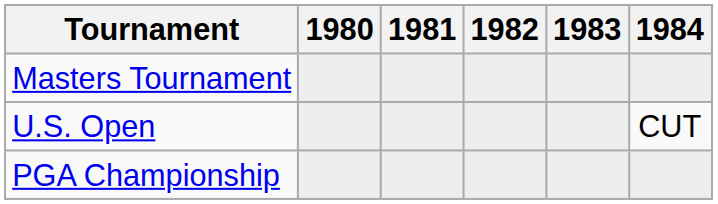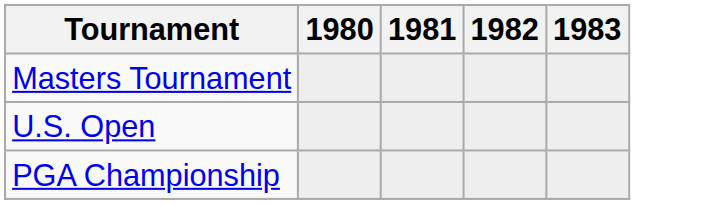 <table class="wikitable" style="font-size:95%;text-align:center;">
 <tr>
 <th>Tournament</th>
 <th>1980</th>
 <th>1981</th>
 <th>1982</th>
 <th>1983</th>
-<th>1984</th>
 </tr>
 <tr>
 <td align=left><a href='#'>Masters Tournament</a></td>
-<td style="background:#eeeeee;"></td>
 <td style="background:#eeeeee;"></td>
 <td style="background:#eeeeee;"></td>
 <td style="background:#eeeeee;"></td>
 <td style="background:#eeeeee;"></td>
 </tr>
 <tr>
 <td align=left><a href='#'>U.S. Open</a></td>
 <td style="background:#eeeeee;"></td>
 <td style="background:#eeeeee;"></td>
 <td style="background:#eeeeee;"></td>
 <td style="background:#eeeeee;"></td>
-<td>CUT</td>
 </tr>
 <tr>
 <td align=left><a href='#'>PGA Championship</a></td>
 <td style="background:#eeeeee;"></td>
 <td style="background:#eeeeee;"></td>
 <td style="background:#eeeeee;"></td>
 <td style="background:#eeeeee;"></td>
-<td style="background:#eeeeee;"></td>
 </tr>
 </table>
